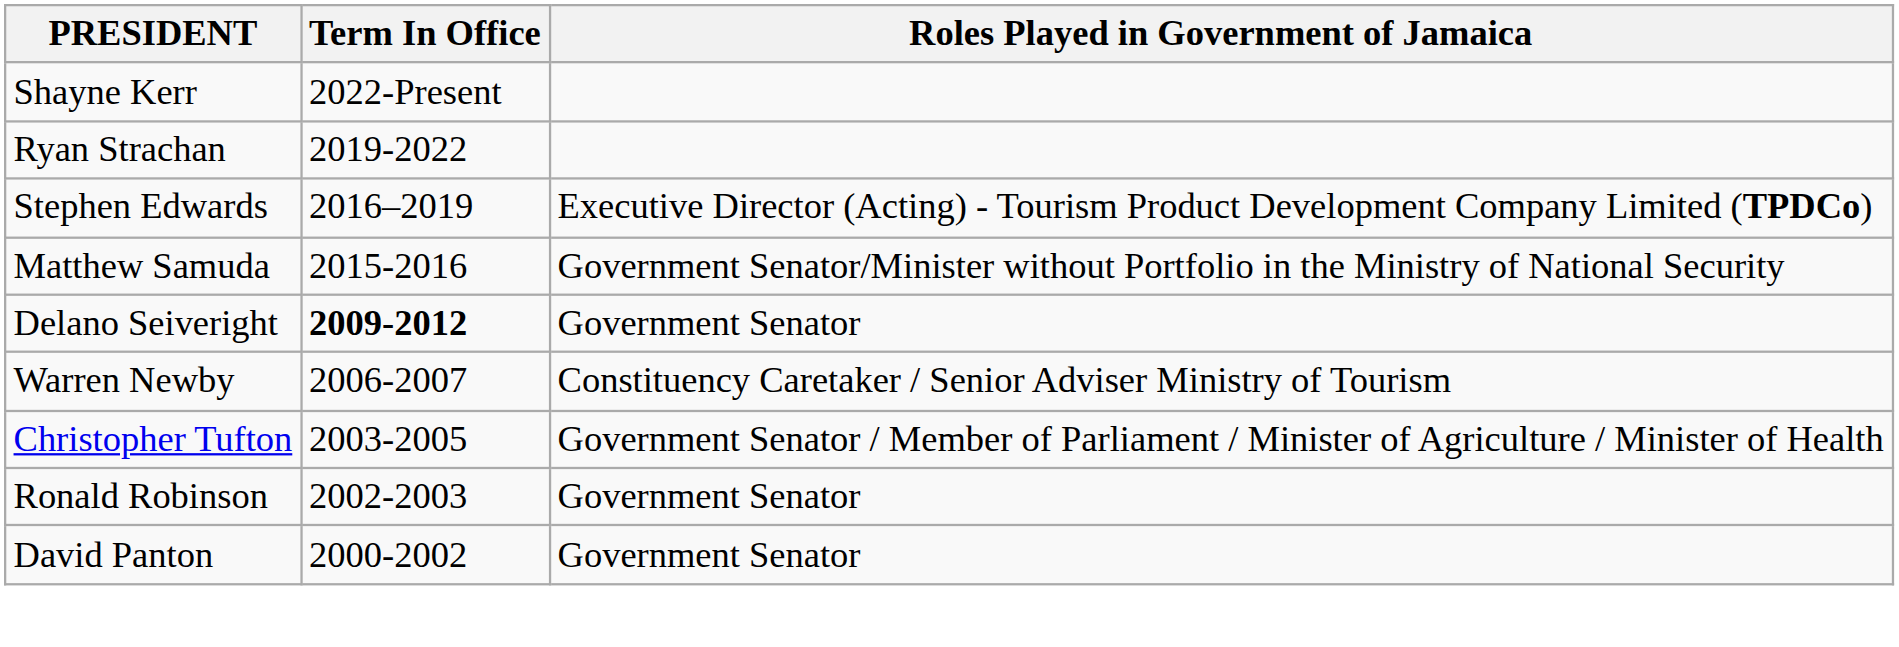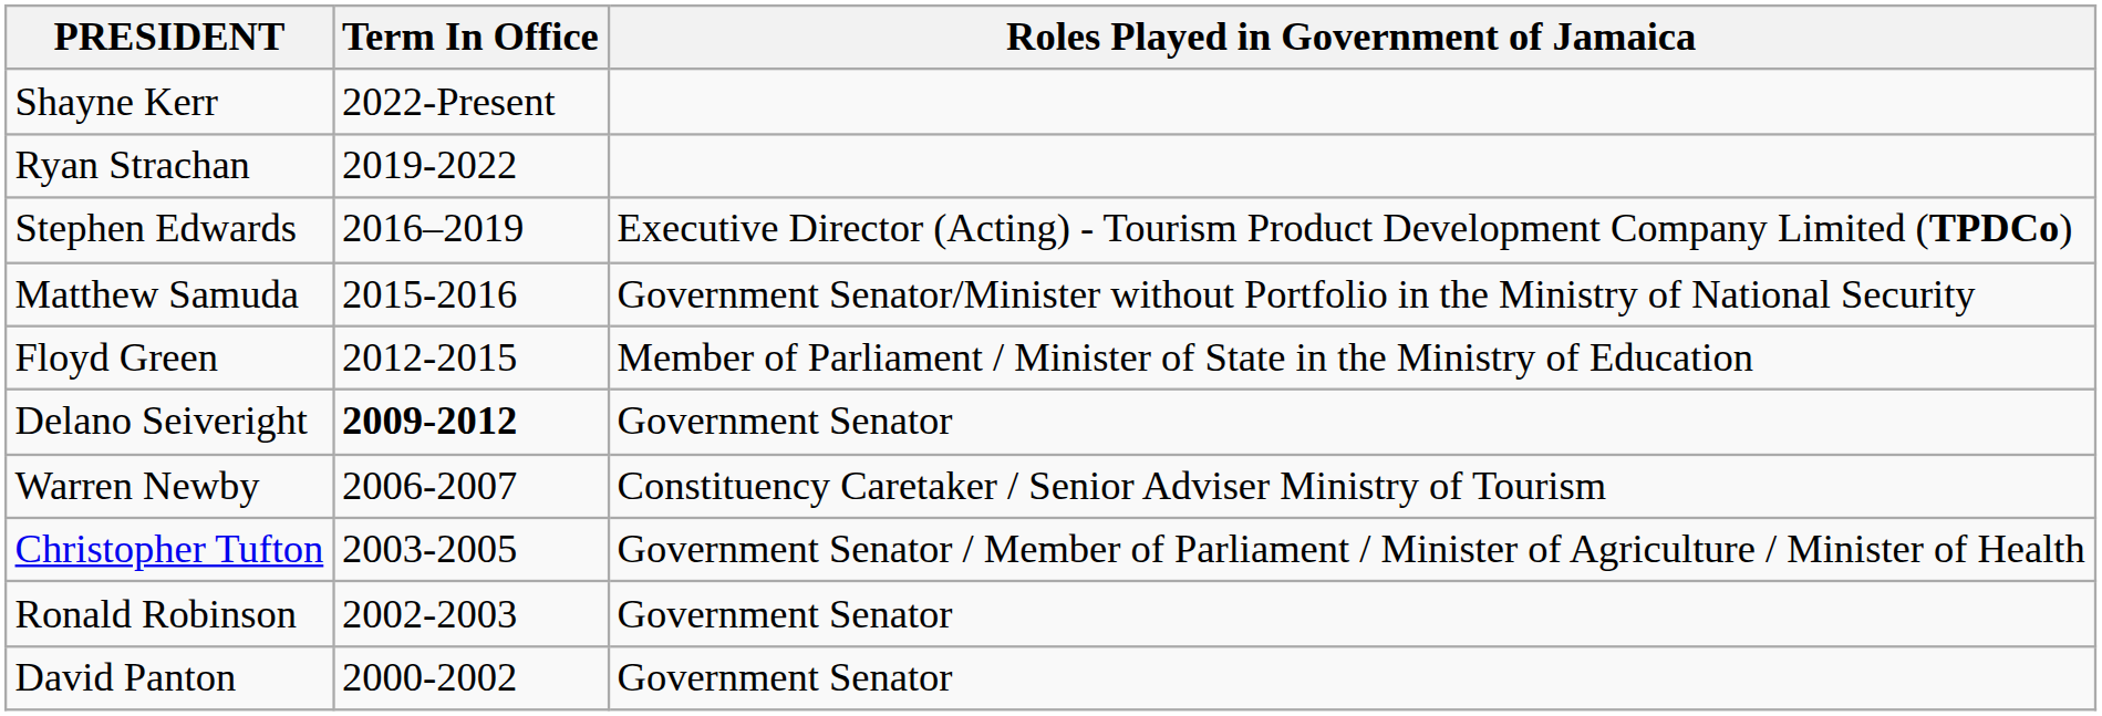 <table class="wikitable">
 <tr>
 <th>PRESIDENT</th>
 <th>Term In Office</th>
 <th>Roles Played in Government of Jamaica</th>
 </tr>
 <tr>
 <td>Shayne Kerr</td>
 <td>2022-Present</td>
 <td></td>
 </tr>
 <tr>
 <td>Ryan Strachan</td>
 <td>2019-2022</td>
 <td></td>
 </tr>
 <tr>
 <td>Stephen Edwards</td>
 <td>2016–2019</td>
 <td>Executive Director (Acting) - Tourism Product Development Company Limited (<strong>TPDCo</strong>) </td>
 </tr>
 <tr>
 <td>Matthew Samuda</td>
 <td>2015-2016</td>
 <td>Government Senator/Minister without Portfolio in the Ministry of National Security </td>
 </tr>
 <tr>
+<td>Floyd Green</td>
+<td>2012-2015</td>
+<td>Member of Parliament / Minister of State in the Ministry of Education</td>
+</tr>
+<tr>
 <td>Delano Seiveright</td>
 <td><strong>2009-2012</strong></td>
 <td>Government Senator</td>
 </tr>
 <tr>
 <td>Warren Newby</td>
 <td>2006-2007</td>
 <td>Constituency Caretaker / Senior Adviser Ministry of Tourism</td>
 </tr>
 <tr>
 <td><a href='#'>Christopher Tufton</a></td>
 <td>2003-2005</td>
 <td>Government Senator / Member of Parliament / Minister of Agriculture / Minister of Health</td>
 </tr>
 <tr>
 <td>Ronald Robinson</td>
 <td>2002-2003</td>
 <td>Government Senator</td>
 </tr>
 <tr>
 <td>David Panton</td>
 <td>2000-2002</td>
 <td>Government Senator</td>
 </tr>
 </table>
